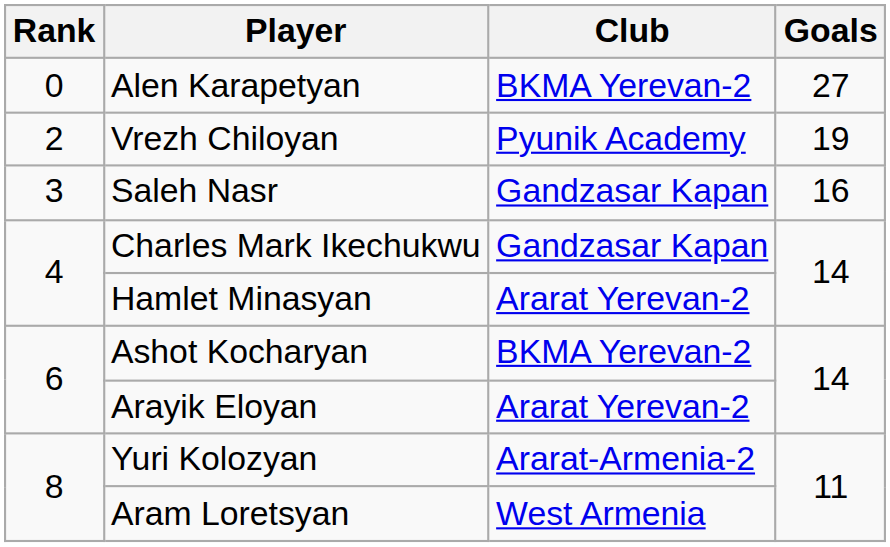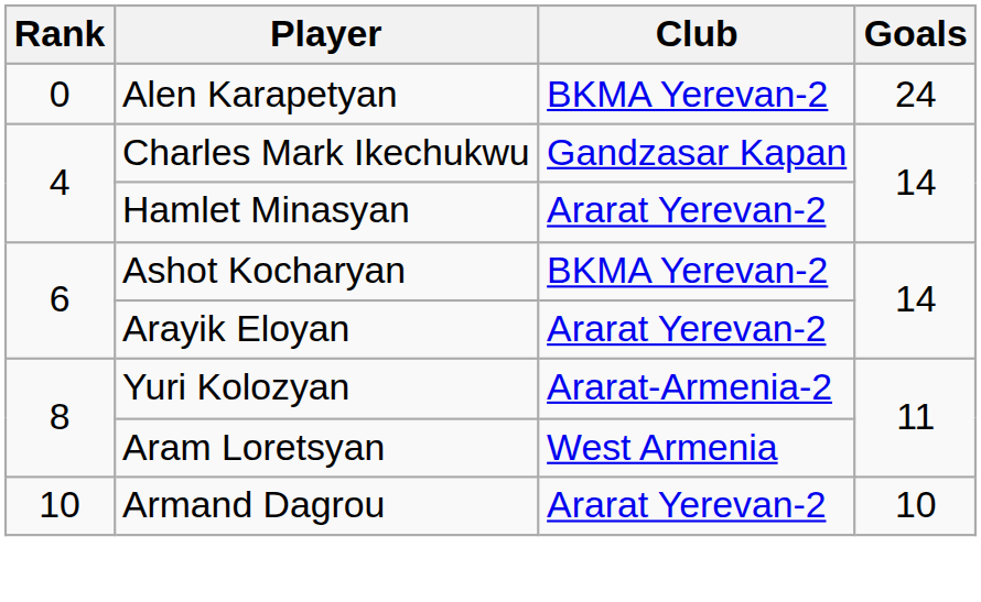 <table class="wikitable" style="text-align:center">
 <tr>
 <th>Rank</th>
 <th>Player</th>
 <th>Club</th>
 <th>Goals</th>
 </tr>
 <tr>
 <td>0</td>
 <td align=left> Alen Karapetyan</td>
 <td align=left><a href='#'>BKMA Yerevan-2</a></td>
-<td>27</td>
-</tr>
-<tr>
-<td>2</td>
-<td align=left> Vrezh Chiloyan</td>
-<td align=left><a href='#'>Pyunik Academy</a></td>
-<td>19</td>
-</tr>
-<tr>
-<td>3</td>
-<td align=left> Saleh Nasr</td>
-<td align=left><a href='#'>Gandzasar Kapan</a></td>
-<td>16</td>
+<td>24</td>
 </tr>
 <tr>
 <td rowspan="2">4</td>
 <td align=left> Charles Mark Ikechukwu</td>
 <td align=left><a href='#'>Gandzasar Kapan</a></td>
 <td rowspan="2">14</td>
 </tr>
 <tr>
 <td align=left> Hamlet Minasyan</td>
 <td align=left><a href='#'>Ararat Yerevan-2</a></td>
 </tr>
 <tr>
 <td rowspan="2">6</td>
 <td align=left> Ashot Kocharyan</td>
 <td align=left><a href='#'>BKMA Yerevan-2</a></td>
 <td rowspan="2">14</td>
 </tr>
 <tr>
 <td align=left> Arayik Eloyan</td>
 <td align=left><a href='#'>Ararat Yerevan-2</a></td>
 </tr>
 <tr>
 <td rowspan="2">8</td>
 <td align=left> Yuri Kolozyan</td>
 <td align=left><a href='#'>Ararat-Armenia-2</a></td>
 <td rowspan="2">11</td>
 </tr>
 <tr>
 <td align=left> Aram Loretsyan</td>
 <td align=left><a href='#'>West Armenia</a></td>
 </tr>
+<tr>
+<td>10</td>
+<td align=left> Armand Dagrou</td>
+<td align=left><a href='#'>Ararat Yerevan-2</a></td>
+<td>10</td>
+</tr>
 </table>
